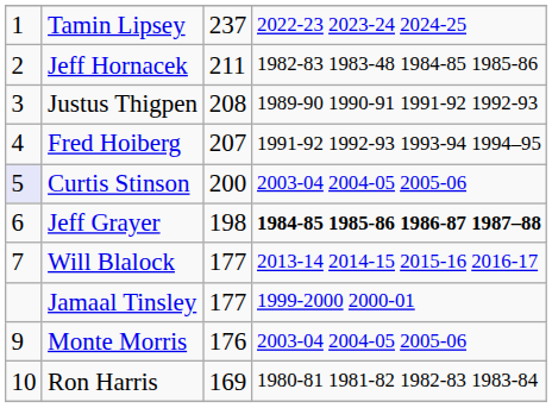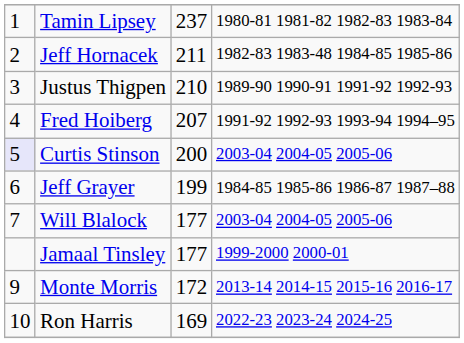 <table class="wikitable">
 <tr>
 </tr>
 <tr>
 <td>1</td>
 <td><a href='#'>Tamin Lipsey</a></td>
 <td>237</td>
-<td style="font-size:80%;"><a href='#'>2022-23</a> <a href='#'>2023-24</a> <a href='#'>2024-25</a></td>
+<td style="font-size:80%;">1980-81 1981-82 1982-83 1983-84</td>
 </tr>
 <tr>
 <td>2</td>
 <td><a href='#'>Jeff Hornacek</a></td>
 <td>211</td>
 <td style="font-size:80%;">1982-83 1983-48 1984-85 1985-86</td>
 </tr>
 <tr>
 <td>3</td>
 <td>Justus Thigpen</td>
-<td>208</td>
+<td>210</td>
 <td style="font-size:80%;">1989-90 1990-91 1991-92 1992-93</td>
 </tr>
 <tr>
 <td>4</td>
 <td><a href='#'>Fred Hoiberg</a></td>
 <td>207</td>
 <td style="font-size:80%;">1991-92 1992-93 1993-94 1994–95</td>
 </tr>
 <tr>
 <td style="background: lavender;">5</td>
 <td><a href='#'>Curtis Stinson</a></td>
 <td>200</td>
 <td style="font-size:80%;"><a href='#'>2003-04</a> <a href='#'>2004-05</a> <a href='#'>2005-06</a></td>
 </tr>
 <tr>
 <td>6</td>
 <td><a href='#'>Jeff Grayer</a></td>
-<td>198</td>
-<td style="font-size:80%;"><strong>1984-85 1985-86 1986-87 1987–88</strong></td>
+<td>199</td>
+<td style="font-size:80%;">1984-85 1985-86 1986-87 1987–88</td>
 </tr>
 <tr>
 <td>7</td>
 <td><a href='#'>Will Blalock</a></td>
 <td>177</td>
-<td style="font-size:80%;"><a href='#'>2013-14</a> <a href='#'>2014-15</a> <a href='#'>2015-16</a> <a href='#'>2016-17</a></td>
+<td style="font-size:80%;"><a href='#'>2003-04</a> <a href='#'>2004-05</a> <a href='#'>2005-06</a></td>
 </tr>
 <tr>
 <td></td>
 <td><a href='#'>Jamaal Tinsley</a></td>
 <td>177</td>
 <td style="font-size:80%;"><a href='#'>1999-2000</a> <a href='#'>2000-01</a></td>
 </tr>
 <tr>
 <td>9</td>
 <td><a href='#'>Monte Morris</a></td>
-<td>176</td>
-<td style="font-size:80%;"><a href='#'>2003-04</a> <a href='#'>2004-05</a> <a href='#'>2005-06</a></td>
+<td>172</td>
+<td style="font-size:80%;"><a href='#'>2013-14</a> <a href='#'>2014-15</a> <a href='#'>2015-16</a> <a href='#'>2016-17</a></td>
 </tr>
 <tr>
 <td>10</td>
 <td>Ron Harris</td>
 <td>169</td>
-<td style="font-size:80%;">1980-81 1981-82 1982-83 1983-84</td>
+<td style="font-size:80%;"><a href='#'>2022-23</a> <a href='#'>2023-24</a> <a href='#'>2024-25</a></td>
 </tr>
 <tr>
 </tr>
 </table>
